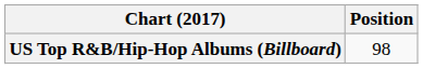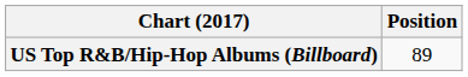 <table class="wikitable plainrowheaders" style="text-align:center">
 <tr>
 <th scope="col">Chart (2017)</th>
 <th scope="col">Position</th>
 </tr>
 <tr>
 <th scope="row">US Top R&B/Hip-Hop Albums (<em>Billboard</em>)</th>
-<td>98</td>
+<td>89</td>
 </tr>
 </table>
